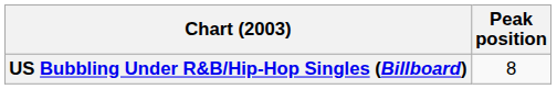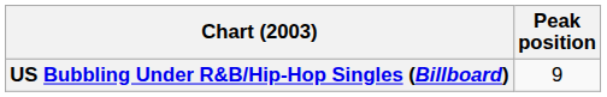 <table class="wikitable sortable plainrowheaders" style="text-align:center">
 <tr>
 <th scope="col">Chart (2003)</th>
 <th scope="col">Peak<br>position</th>
 </tr>
 <tr>
 <th scope="row">US <a href='#'>Bubbling Under R&B/Hip-Hop Singles</a> (<em><a href='#'>Billboard</a></em>)</th>
-<td style="text-align:center;">8</td>
+<td style="text-align:center;">9</td>
 </tr>
 </table>
